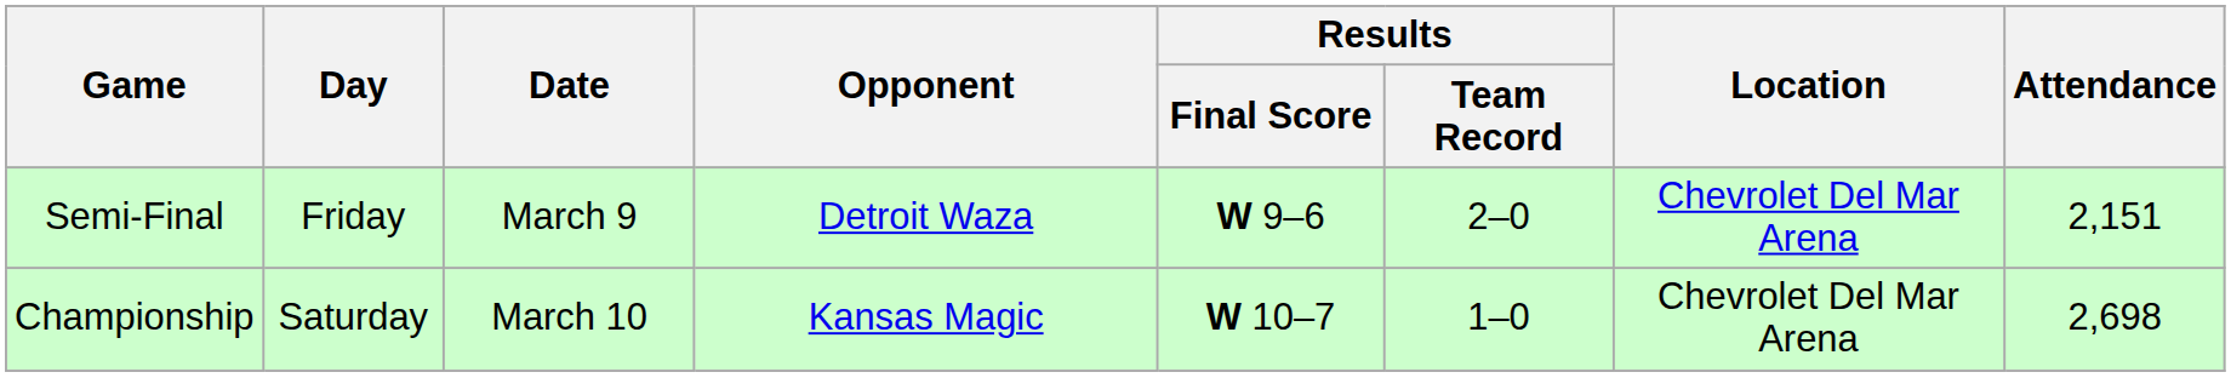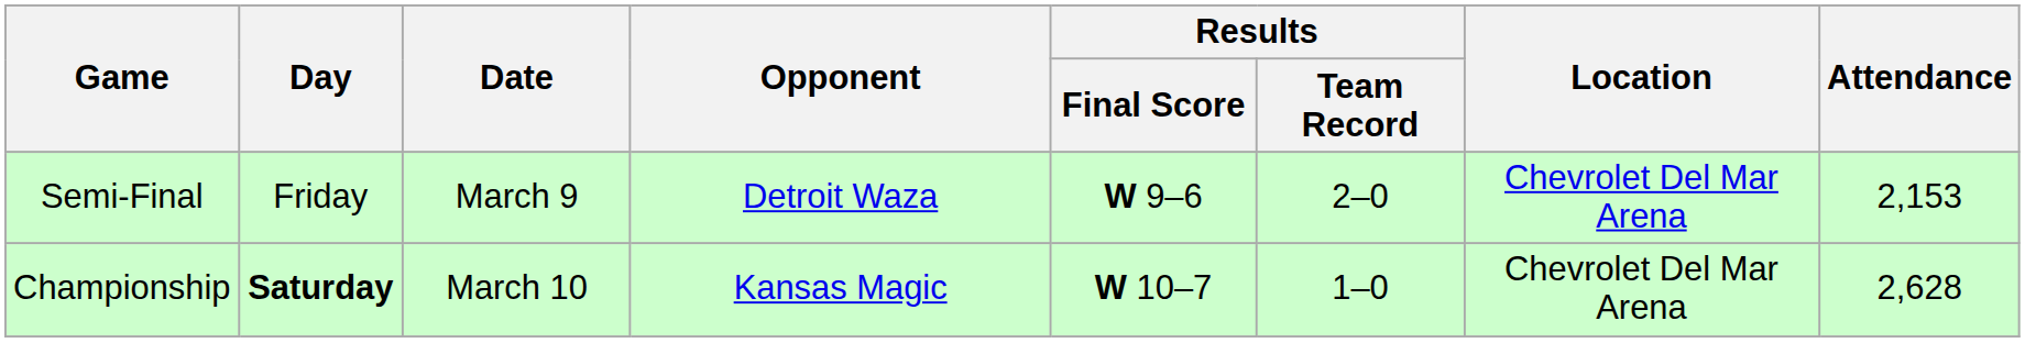 <table class="wikitable">
 <tr>
 <th rowspan="2" width="40">Game</th>
 <th rowspan="2" width="70">Day</th>
 <th rowspan="2" width="100">Date</th>
 <th rowspan="2" width="190">Opponent</th>
 <th colspan="2" width="180">Results</th>
 <th rowspan="2" width="160">Location</th>
 <th rowspan="2" width="80">Attendance</th>
 </tr>
 <tr>
 <th width="90">Final Score</th>
 <th width="90">Team Record</th>
 </tr>
 <tr align="center" bgcolor="#CCFFCC">
 <td align="center">Semi-Final</td>
 <td align="center">Friday</td>
 <td align="center">March 9</td>
 <td align="center"><a href='#'>Detroit Waza</a></td>
 <td align="center"><strong>W</strong> 9–6</td>
 <td align="center">2–0</td>
 <td align="center"><a href='#'>Chevrolet Del Mar Arena</a></td>
-<td align="center">2,151</td>
+<td align="center">2,153</td>
 </tr>
 <tr align="center" bgcolor="#CCFFCC">
 <td align="center">Championship</td>
-<td align="center">Saturday</td>
+<td align="center"><strong>Saturday</strong></td>
 <td align="center">March 10</td>
 <td align="center"><a href='#'>Kansas Magic</a></td>
 <td align="center"><strong>W</strong> 10–7</td>
 <td align="center">1–0</td>
 <td align="center">Chevrolet Del Mar Arena</td>
-<td align="center">2,698</td>
+<td align="center">2,628</td>
 </tr>
 </table>
